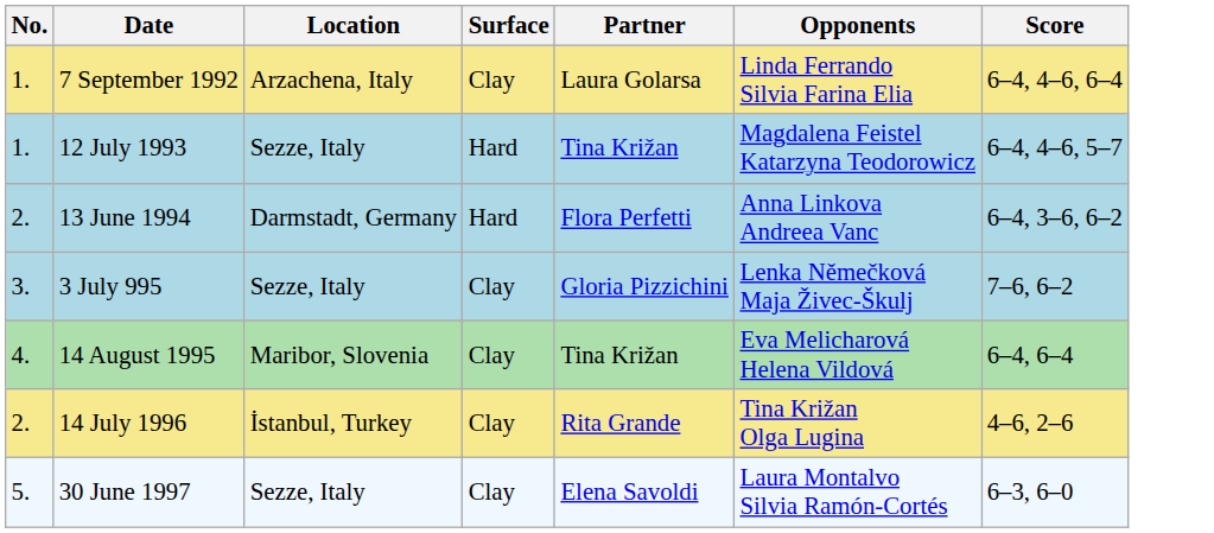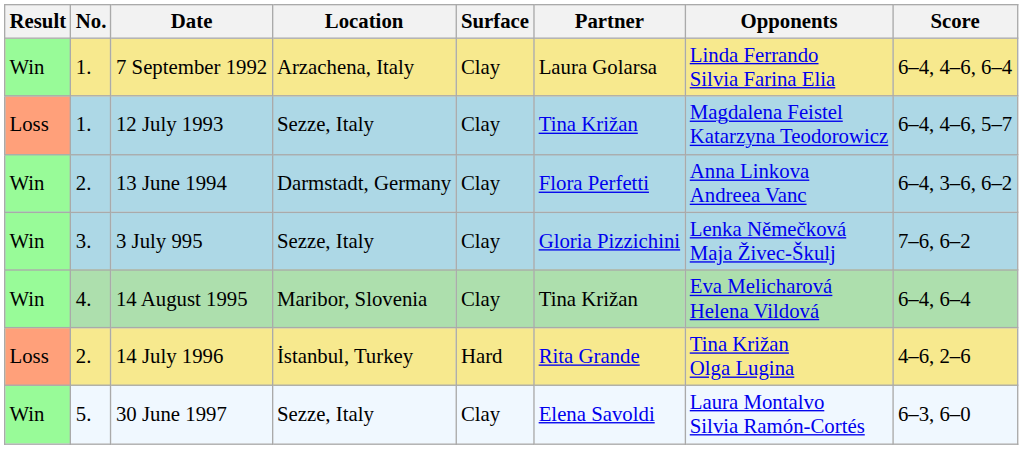 <table class="sortable wikitable" style="font-size:97%;">
 <tr>
+<th>Result</th>
 <th>No.</th>
 <th>Date</th>
 <th>Location</th>
 <th>Surface</th>
 <th>Partner</th>
 <th>Opponents</th>
 <th>Score</th>
 </tr>
 <tr style="background:#f7e98e;">
+<td style="background:#98fb98;">Win</td>
 <td>1.</td>
 <td>7 September 1992</td>
 <td>Arzachena, Italy</td>
 <td>Clay</td>
 <td> Laura Golarsa</td>
 <td> <a href='#'>Linda Ferrando</a> <br>  <a href='#'>Silvia Farina Elia</a></td>
 <td>6–4, 4–6, 6–4</td>
 </tr>
 <tr bgcolor="lightblue">
+<td style="background:#ffa07a;">Loss</td>
 <td>1.</td>
 <td>12 July 1993</td>
 <td>Sezze, Italy</td>
-<td>Hard</td>
+<td>Clay</td>
 <td> <a href='#'>Tina Križan</a></td>
 <td> <a href='#'>Magdalena Feistel</a> <br>  <a href='#'>Katarzyna Teodorowicz</a></td>
 <td>6–4, 4–6, 5–7</td>
 </tr>
 <tr style="background:lightblue;">
+<td style="background:#98fb98;">Win</td>
 <td>2.</td>
 <td>13 June 1994</td>
 <td>Darmstadt, Germany</td>
-<td>Hard</td>
+<td>Clay</td>
 <td> <a href='#'>Flora Perfetti</a></td>
 <td> <a href='#'>Anna Linkova</a> <br>  <a href='#'>Andreea Vanc</a></td>
 <td>6–4, 3–6, 6–2</td>
 </tr>
 <tr style="background:lightblue;">
+<td style="background:#98fb98;">Win</td>
 <td>3.</td>
 <td>3 July 995</td>
 <td>Sezze, Italy</td>
 <td>Clay</td>
 <td> <a href='#'>Gloria Pizzichini</a></td>
 <td> <a href='#'>Lenka Němečková</a> <br>  <a href='#'>Maja Živec-Škulj</a></td>
 <td>7–6, 6–2</td>
 </tr>
 <tr style="background:#addfad;">
+<td style="background:#98fb98;">Win</td>
 <td>4.</td>
 <td>14 August 1995</td>
 <td>Maribor, Slovenia</td>
 <td>Clay</td>
 <td> Tina Križan</td>
 <td> <a href='#'>Eva Melicharová</a>  <br>  <a href='#'>Helena Vildová</a></td>
 <td>6–4, 6–4</td>
 </tr>
 <tr style="background:#f7e98e;">
+<td style="background:#ffa07a;">Loss</td>
 <td>2.</td>
 <td>14 July 1996</td>
 <td>İstanbul, Turkey</td>
-<td>Clay</td>
+<td>Hard</td>
 <td> <a href='#'>Rita Grande</a></td>
 <td> <a href='#'>Tina Križan</a> <br>  <a href='#'>Olga Lugina</a></td>
 <td>4–6, 2–6</td>
 </tr>
 <tr style="background:#f0f8ff;">
+<td style="background:#98fb98;">Win</td>
 <td>5.</td>
 <td>30 June 1997</td>
 <td>Sezze, Italy</td>
 <td>Clay</td>
 <td> <a href='#'>Elena Savoldi</a></td>
 <td> <a href='#'>Laura Montalvo</a> <br>  <a href='#'>Silvia Ramón-Cortés</a></td>
 <td>6–3, 6–0</td>
 </tr>
 </table>
